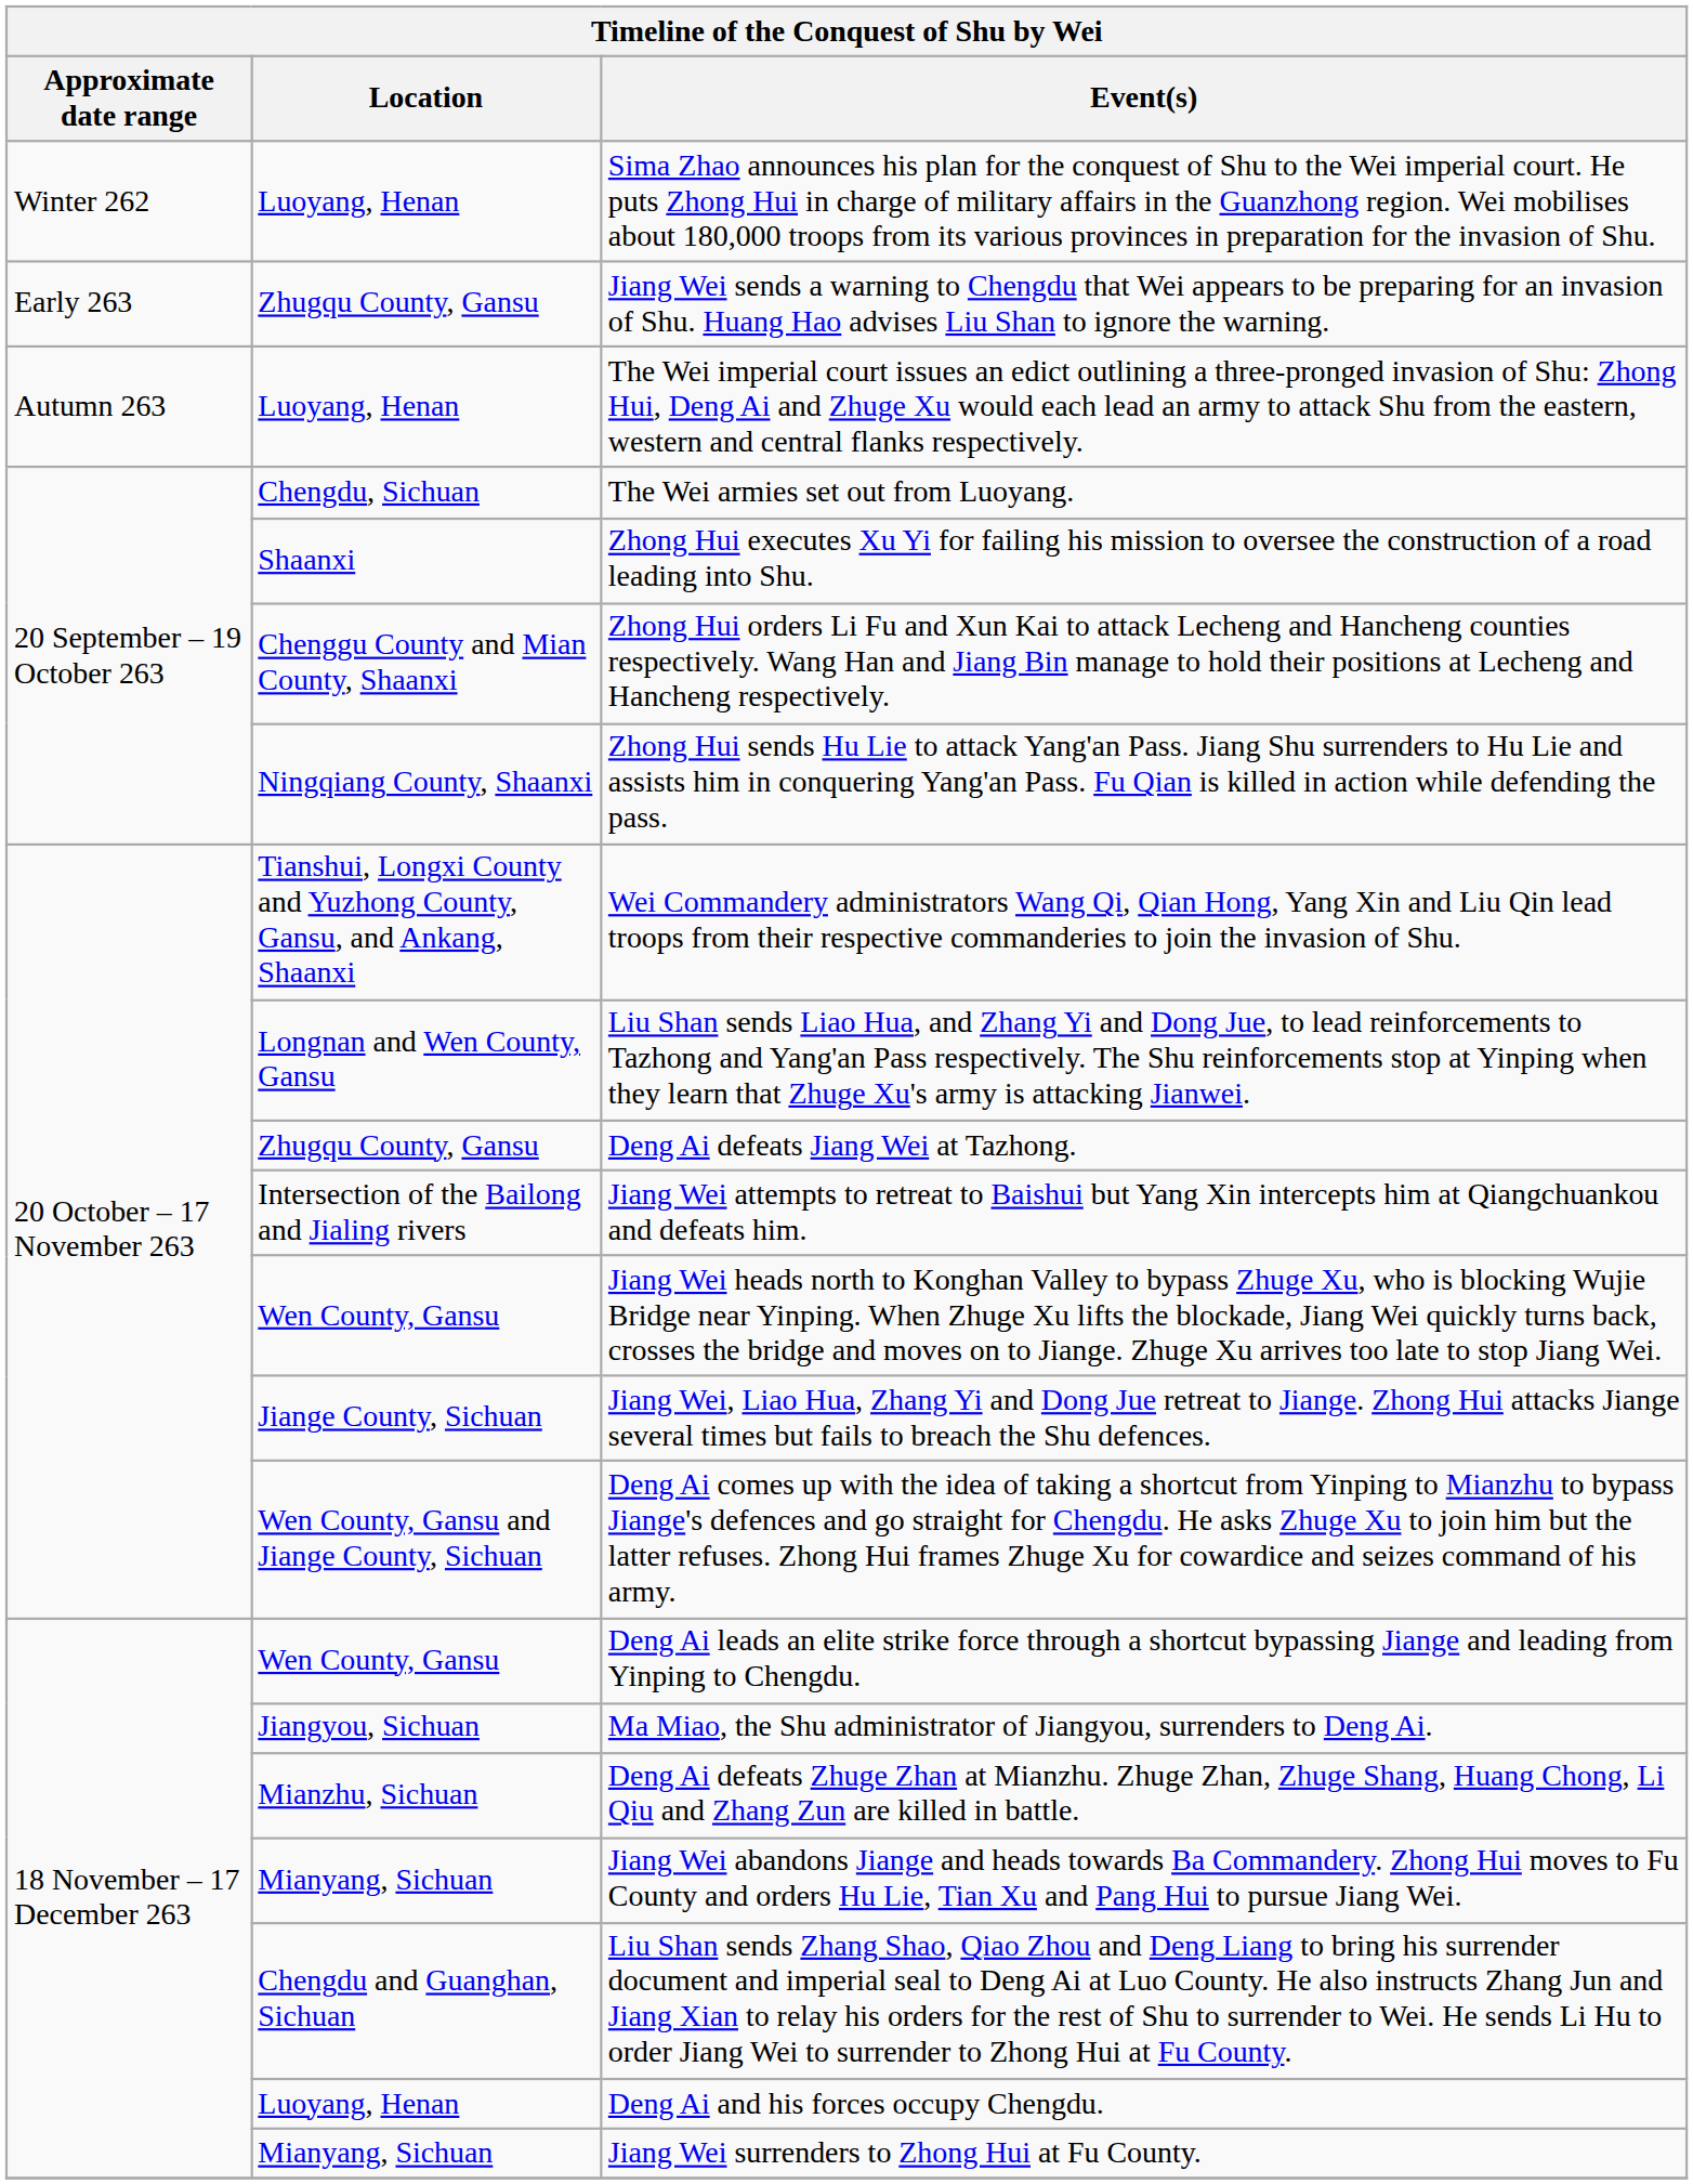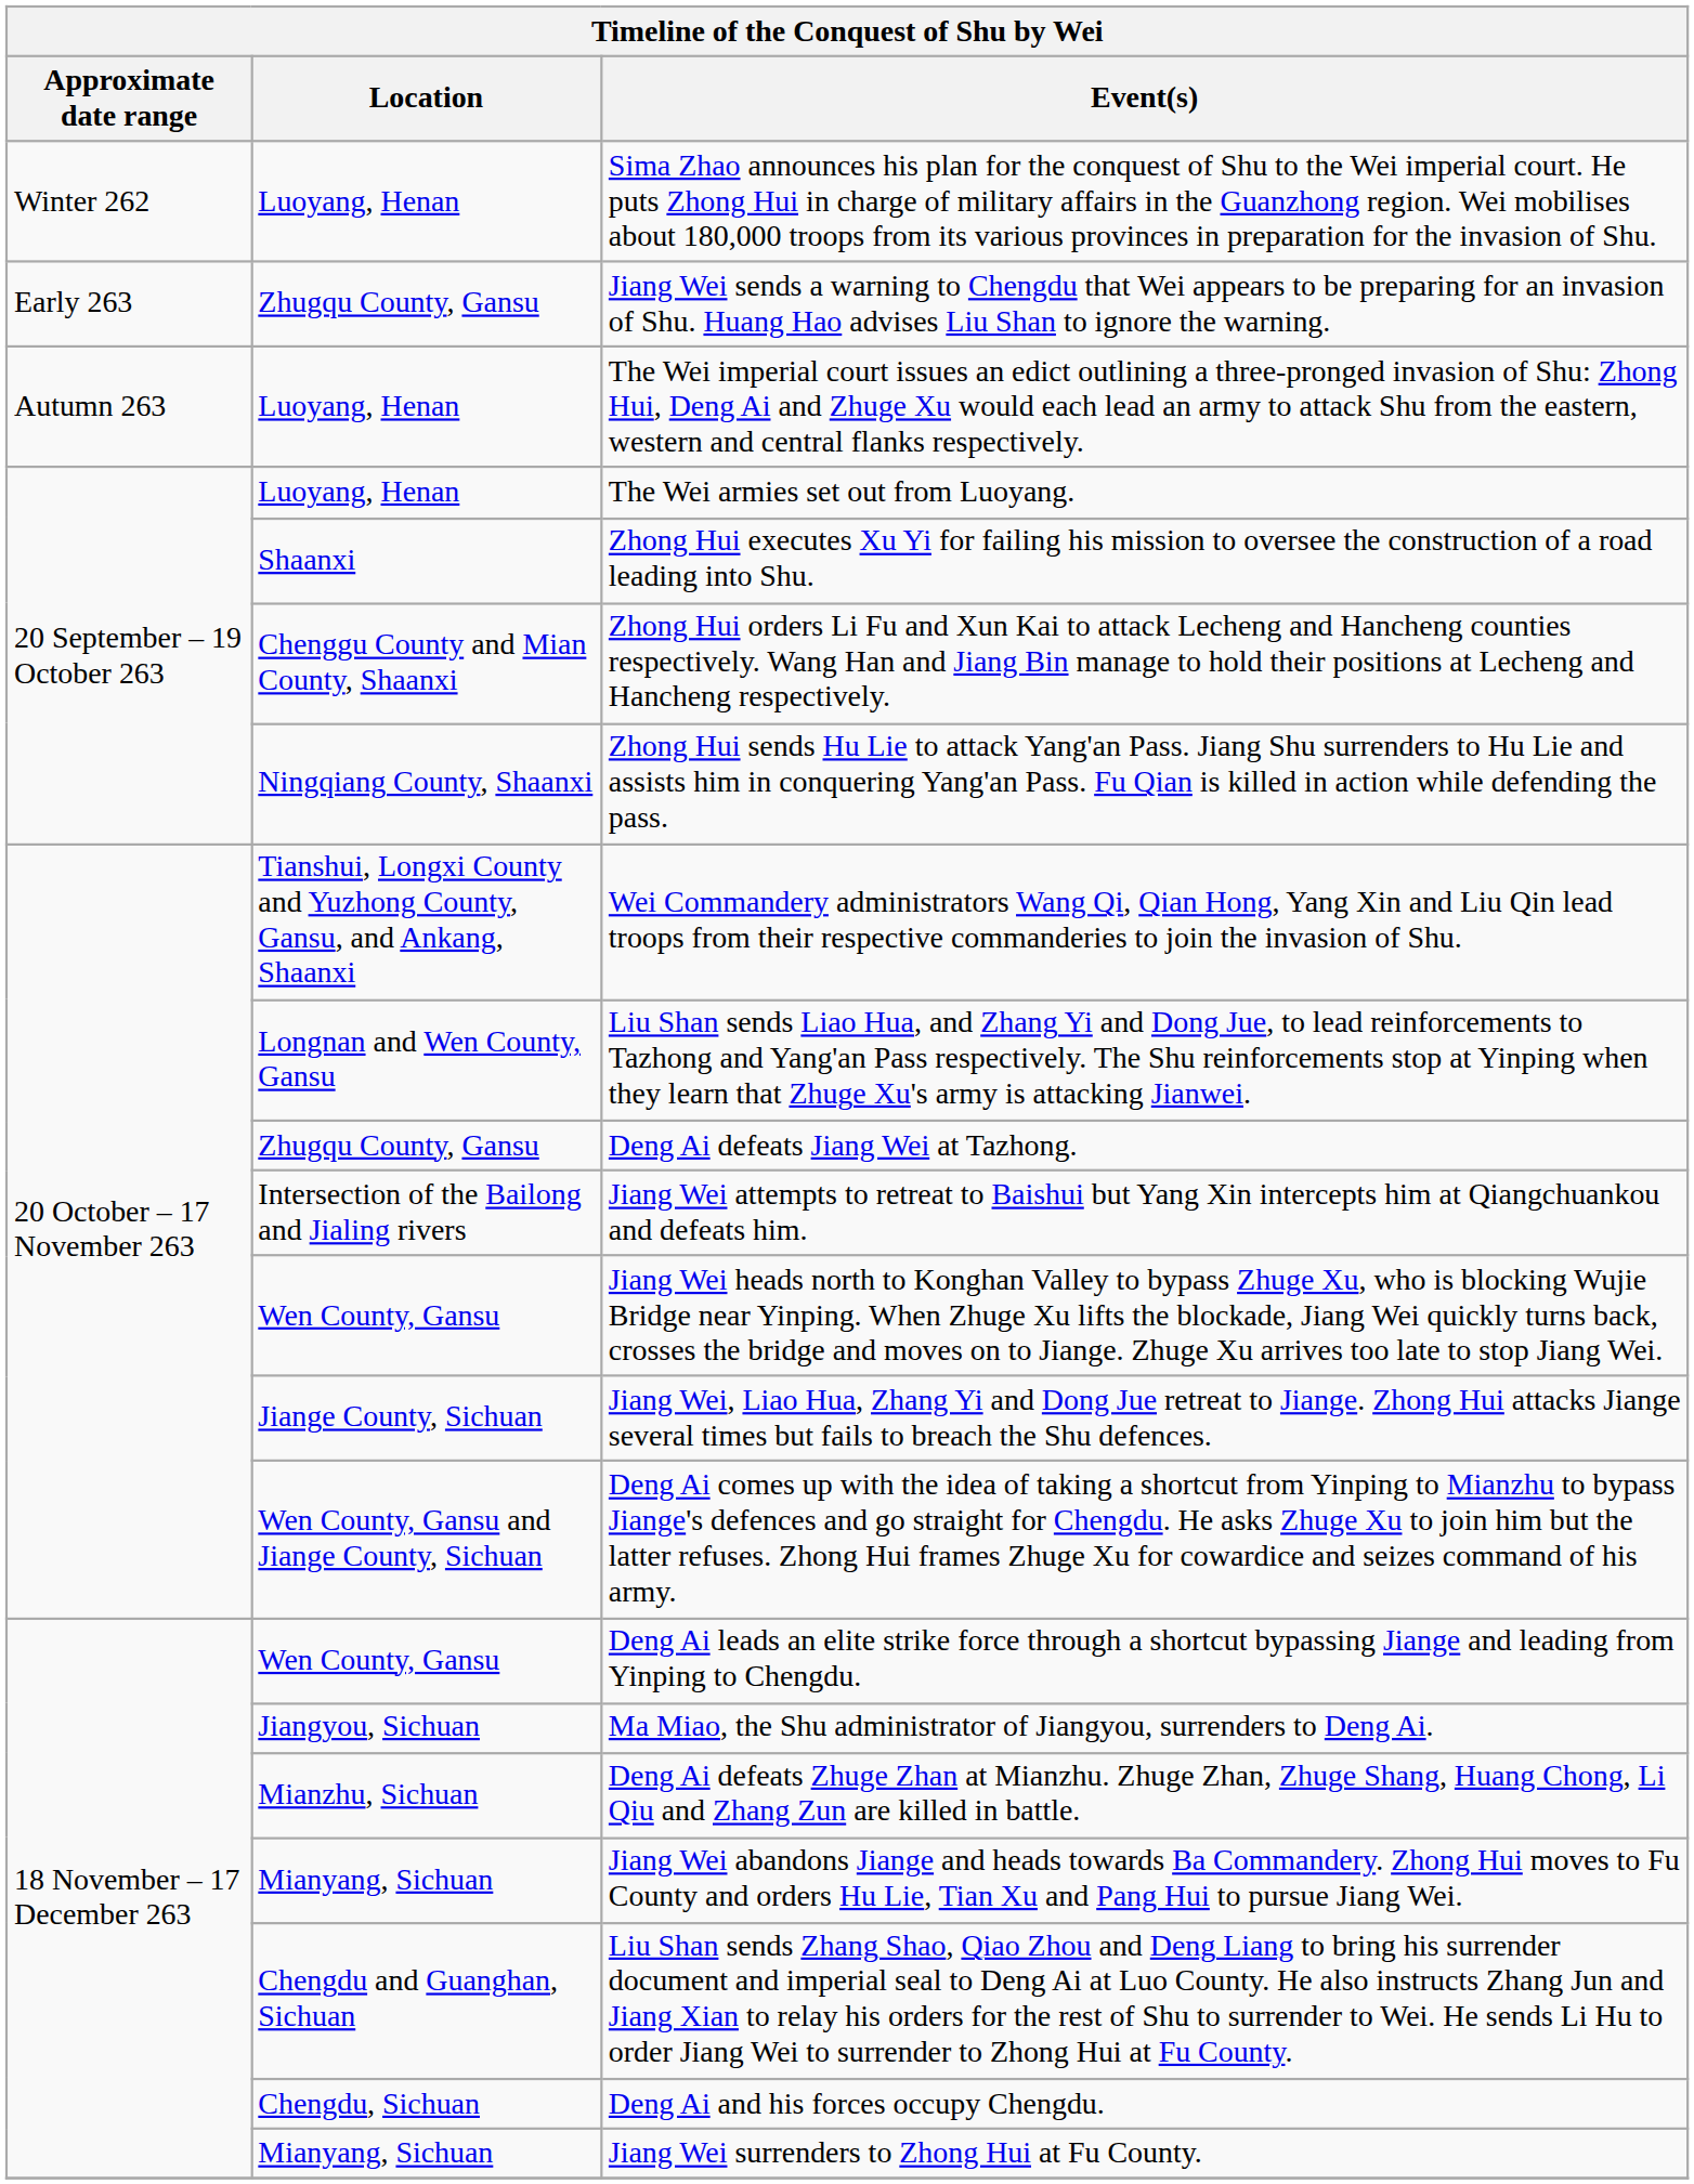 <table class="wikitable" style="margin:5px; float:right; width:45%; font-size: 80%">
 <tr>
 <th colspan=3>Timeline of the Conquest of Shu by Wei</th>
 </tr>
 <tr>
 <th>Approximate date range</th>
 <th>Location</th>
 <th>Event(s)</th>
 </tr>
 <tr>
 <td>Winter 262</td>
 <td><a href='#'>Luoyang</a>, <a href='#'>Henan</a></td>
 <td><a href='#'>Sima Zhao</a> announces his plan for the conquest of Shu to the Wei imperial court. He puts <a href='#'>Zhong Hui</a> in charge of military affairs in the <a href='#'>Guanzhong</a> region. Wei mobilises about 180,000 troops from its various provinces in preparation for the invasion of Shu.</td>
 </tr>
 <tr>
 <td>Early 263</td>
 <td><a href='#'>Zhugqu County</a>, <a href='#'>Gansu</a></td>
 <td><a href='#'>Jiang Wei</a> sends a warning to <a href='#'>Chengdu</a> that Wei appears to be preparing for an invasion of Shu. <a href='#'>Huang Hao</a> advises <a href='#'>Liu Shan</a> to ignore the warning.</td>
 </tr>
 <tr>
 <td>Autumn 263</td>
 <td><a href='#'>Luoyang</a>, <a href='#'>Henan</a></td>
 <td>The Wei imperial court issues an edict outlining a three-pronged invasion of Shu: <a href='#'>Zhong Hui</a>, <a href='#'>Deng Ai</a> and <a href='#'>Zhuge Xu</a> would each lead an army to attack Shu from the eastern, western and central flanks respectively.</td>
 </tr>
 <tr>
 <td rowspan=4>20 September – 19 October 263</td>
-<td><a href='#'>Chengdu</a>, <a href='#'>Sichuan</a></td>
+<td><a href='#'>Luoyang</a>, <a href='#'>Henan</a></td>
 <td>The Wei armies set out from Luoyang.</td>
 </tr>
 <tr>
 <td><a href='#'>Shaanxi</a></td>
 <td><a href='#'>Zhong Hui</a> executes <a href='#'>Xu Yi</a> for failing his mission to oversee the construction of a road leading into Shu.</td>
 </tr>
 <tr>
 <td><a href='#'>Chenggu County</a> and <a href='#'>Mian County</a>, <a href='#'>Shaanxi</a></td>
 <td><a href='#'>Zhong Hui</a> orders Li Fu and Xun Kai to attack Lecheng and Hancheng counties respectively. Wang Han and <a href='#'>Jiang Bin</a> manage to hold their positions at Lecheng and Hancheng respectively.</td>
 </tr>
 <tr>
 <td><a href='#'>Ningqiang County</a>, <a href='#'>Shaanxi</a></td>
 <td><a href='#'>Zhong Hui</a> sends <a href='#'>Hu Lie</a> to attack Yang'an Pass. Jiang Shu surrenders to Hu Lie and assists him in conquering Yang'an Pass. <a href='#'>Fu Qian</a> is killed in action while defending the pass.</td>
 </tr>
 <tr>
 <td rowspan=7>20 October – 17 November 263</td>
 <td><a href='#'>Tianshui</a>, <a href='#'>Longxi County</a> and <a href='#'>Yuzhong County</a>, <a href='#'>Gansu</a>, and <a href='#'>Ankang</a>, <a href='#'>Shaanxi</a></td>
 <td><a href='#'>Wei Commandery</a> administrators <a href='#'>Wang Qi</a>, <a href='#'>Qian Hong</a>, Yang Xin and Liu Qin lead troops from their respective commanderies to join the invasion of Shu.</td>
 </tr>
 <tr>
 <td><a href='#'>Longnan</a> and <a href='#'>Wen County, Gansu</a></td>
 <td><a href='#'>Liu Shan</a> sends <a href='#'>Liao Hua</a>, and <a href='#'>Zhang Yi</a> and <a href='#'>Dong Jue</a>, to lead reinforcements to Tazhong and Yang'an Pass respectively. The Shu reinforcements stop at Yinping when they learn that <a href='#'>Zhuge Xu</a>'s army is attacking <a href='#'>Jianwei</a>.</td>
 </tr>
 <tr>
 <td><a href='#'>Zhugqu County</a>, <a href='#'>Gansu</a></td>
 <td><a href='#'>Deng Ai</a> defeats <a href='#'>Jiang Wei</a> at Tazhong.</td>
 </tr>
 <tr>
 <td>Intersection of the <a href='#'>Bailong</a> and <a href='#'>Jialing</a> rivers</td>
 <td><a href='#'>Jiang Wei</a> attempts to retreat to <a href='#'>Baishui</a> but Yang Xin intercepts him at Qiangchuankou and defeats him.</td>
 </tr>
 <tr>
 <td><a href='#'>Wen County, Gansu</a></td>
 <td><a href='#'>Jiang Wei</a> heads north to Konghan Valley to bypass <a href='#'>Zhuge Xu</a>, who is blocking Wujie Bridge near Yinping. When Zhuge Xu lifts the blockade, Jiang Wei quickly turns back, crosses the bridge and moves on to Jiange. Zhuge Xu arrives too late to stop Jiang Wei.</td>
 </tr>
 <tr>
 <td><a href='#'>Jiange County</a>, <a href='#'>Sichuan</a></td>
 <td><a href='#'>Jiang Wei</a>, <a href='#'>Liao Hua</a>, <a href='#'>Zhang Yi</a> and <a href='#'>Dong Jue</a> retreat to <a href='#'>Jiange</a>. <a href='#'>Zhong Hui</a> attacks Jiange several times but fails to breach the Shu defences.</td>
 </tr>
 <tr>
 <td><a href='#'>Wen County, Gansu</a> and <a href='#'>Jiange County</a>, <a href='#'>Sichuan</a></td>
 <td><a href='#'>Deng Ai</a> comes up with the idea of taking a shortcut from Yinping to <a href='#'>Mianzhu</a> to bypass <a href='#'>Jiange</a>'s defences and go straight for <a href='#'>Chengdu</a>. He asks <a href='#'>Zhuge Xu</a> to join him but the latter refuses. Zhong Hui frames Zhuge Xu for cowardice and seizes command of his army.</td>
 </tr>
 <tr>
 <td rowspan=7>18 November – 17 December 263</td>
 <td><a href='#'>Wen County, Gansu</a></td>
 <td><a href='#'>Deng Ai</a> leads an elite strike force through a shortcut bypassing <a href='#'>Jiange</a> and leading from Yinping to Chengdu.</td>
 </tr>
 <tr>
 <td><a href='#'>Jiangyou</a>, <a href='#'>Sichuan</a></td>
 <td><a href='#'>Ma Miao</a>, the Shu administrator of Jiangyou, surrenders to <a href='#'>Deng Ai</a>.</td>
 </tr>
 <tr>
 <td><a href='#'>Mianzhu</a>, <a href='#'>Sichuan</a></td>
 <td><a href='#'>Deng Ai</a> defeats <a href='#'>Zhuge Zhan</a> at Mianzhu. Zhuge Zhan, <a href='#'>Zhuge Shang</a>, <a href='#'>Huang Chong</a>, <a href='#'>Li Qiu</a> and <a href='#'>Zhang Zun</a> are killed in battle.</td>
 </tr>
 <tr>
 <td><a href='#'>Mianyang</a>, <a href='#'>Sichuan</a></td>
 <td><a href='#'>Jiang Wei</a> abandons <a href='#'>Jiange</a> and heads towards <a href='#'>Ba Commandery</a>. <a href='#'>Zhong Hui</a> moves to Fu County and orders <a href='#'>Hu Lie</a>, <a href='#'>Tian Xu</a> and <a href='#'>Pang Hui</a> to pursue Jiang Wei.</td>
 </tr>
 <tr>
 <td><a href='#'>Chengdu</a> and <a href='#'>Guanghan</a>, <a href='#'>Sichuan</a></td>
 <td><a href='#'>Liu Shan</a> sends <a href='#'>Zhang Shao</a>, <a href='#'>Qiao Zhou</a> and <a href='#'>Deng Liang</a> to bring his surrender document and imperial seal to Deng Ai at Luo County. He also instructs Zhang Jun and <a href='#'>Jiang Xian</a> to relay his orders for the rest of Shu to surrender to Wei. He sends Li Hu to order Jiang Wei to surrender to Zhong Hui at <a href='#'>Fu County</a>.</td>
 </tr>
 <tr>
-<td><a href='#'>Luoyang</a>, <a href='#'>Henan</a></td>
+<td><a href='#'>Chengdu</a>, <a href='#'>Sichuan</a></td>
 <td><a href='#'>Deng Ai</a> and his forces occupy Chengdu.</td>
 </tr>
 <tr>
 <td><a href='#'>Mianyang</a>, <a href='#'>Sichuan</a></td>
 <td><a href='#'>Jiang Wei</a> surrenders to <a href='#'>Zhong Hui</a> at Fu County.</td>
 </tr>
 <tr>
 </tr>
 </table>
